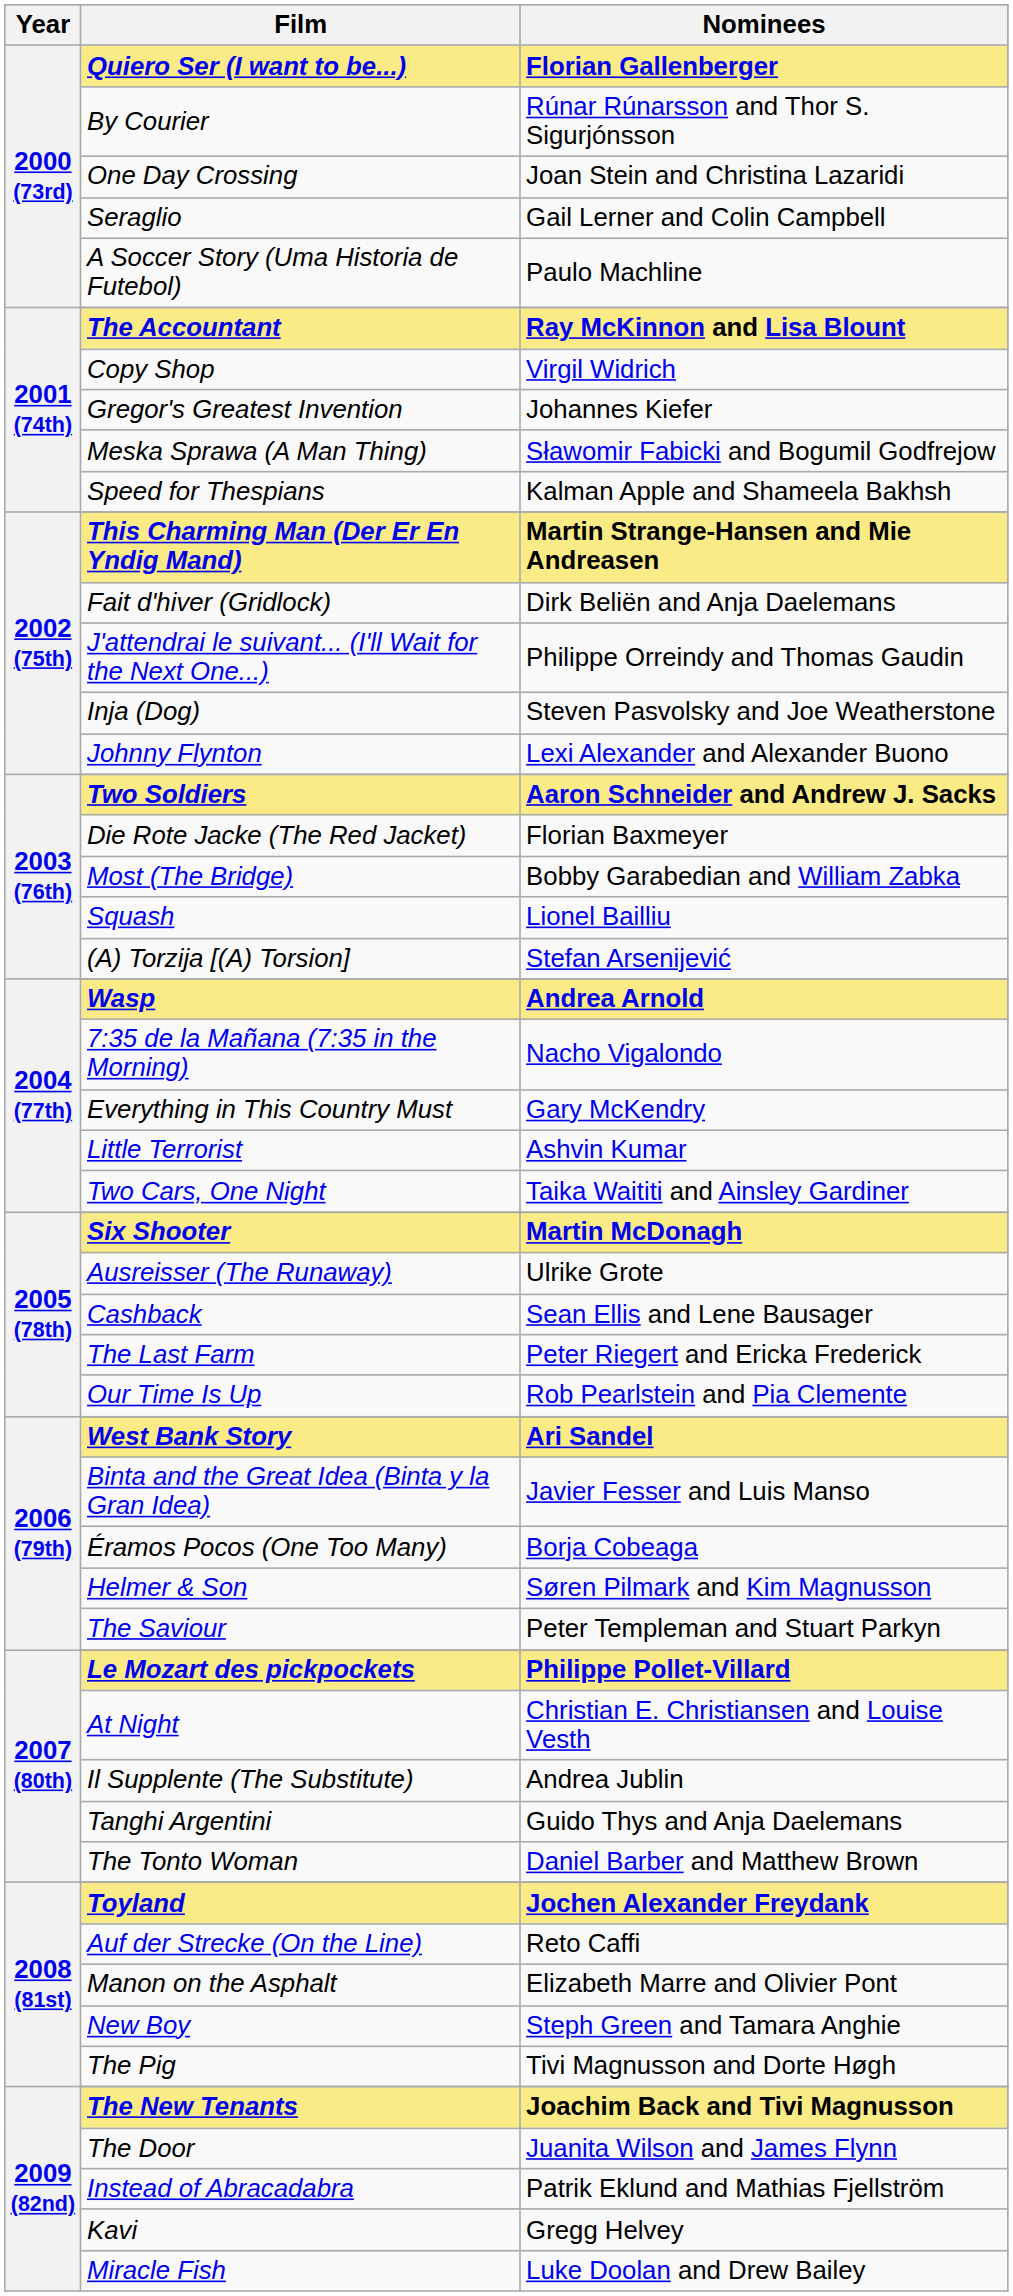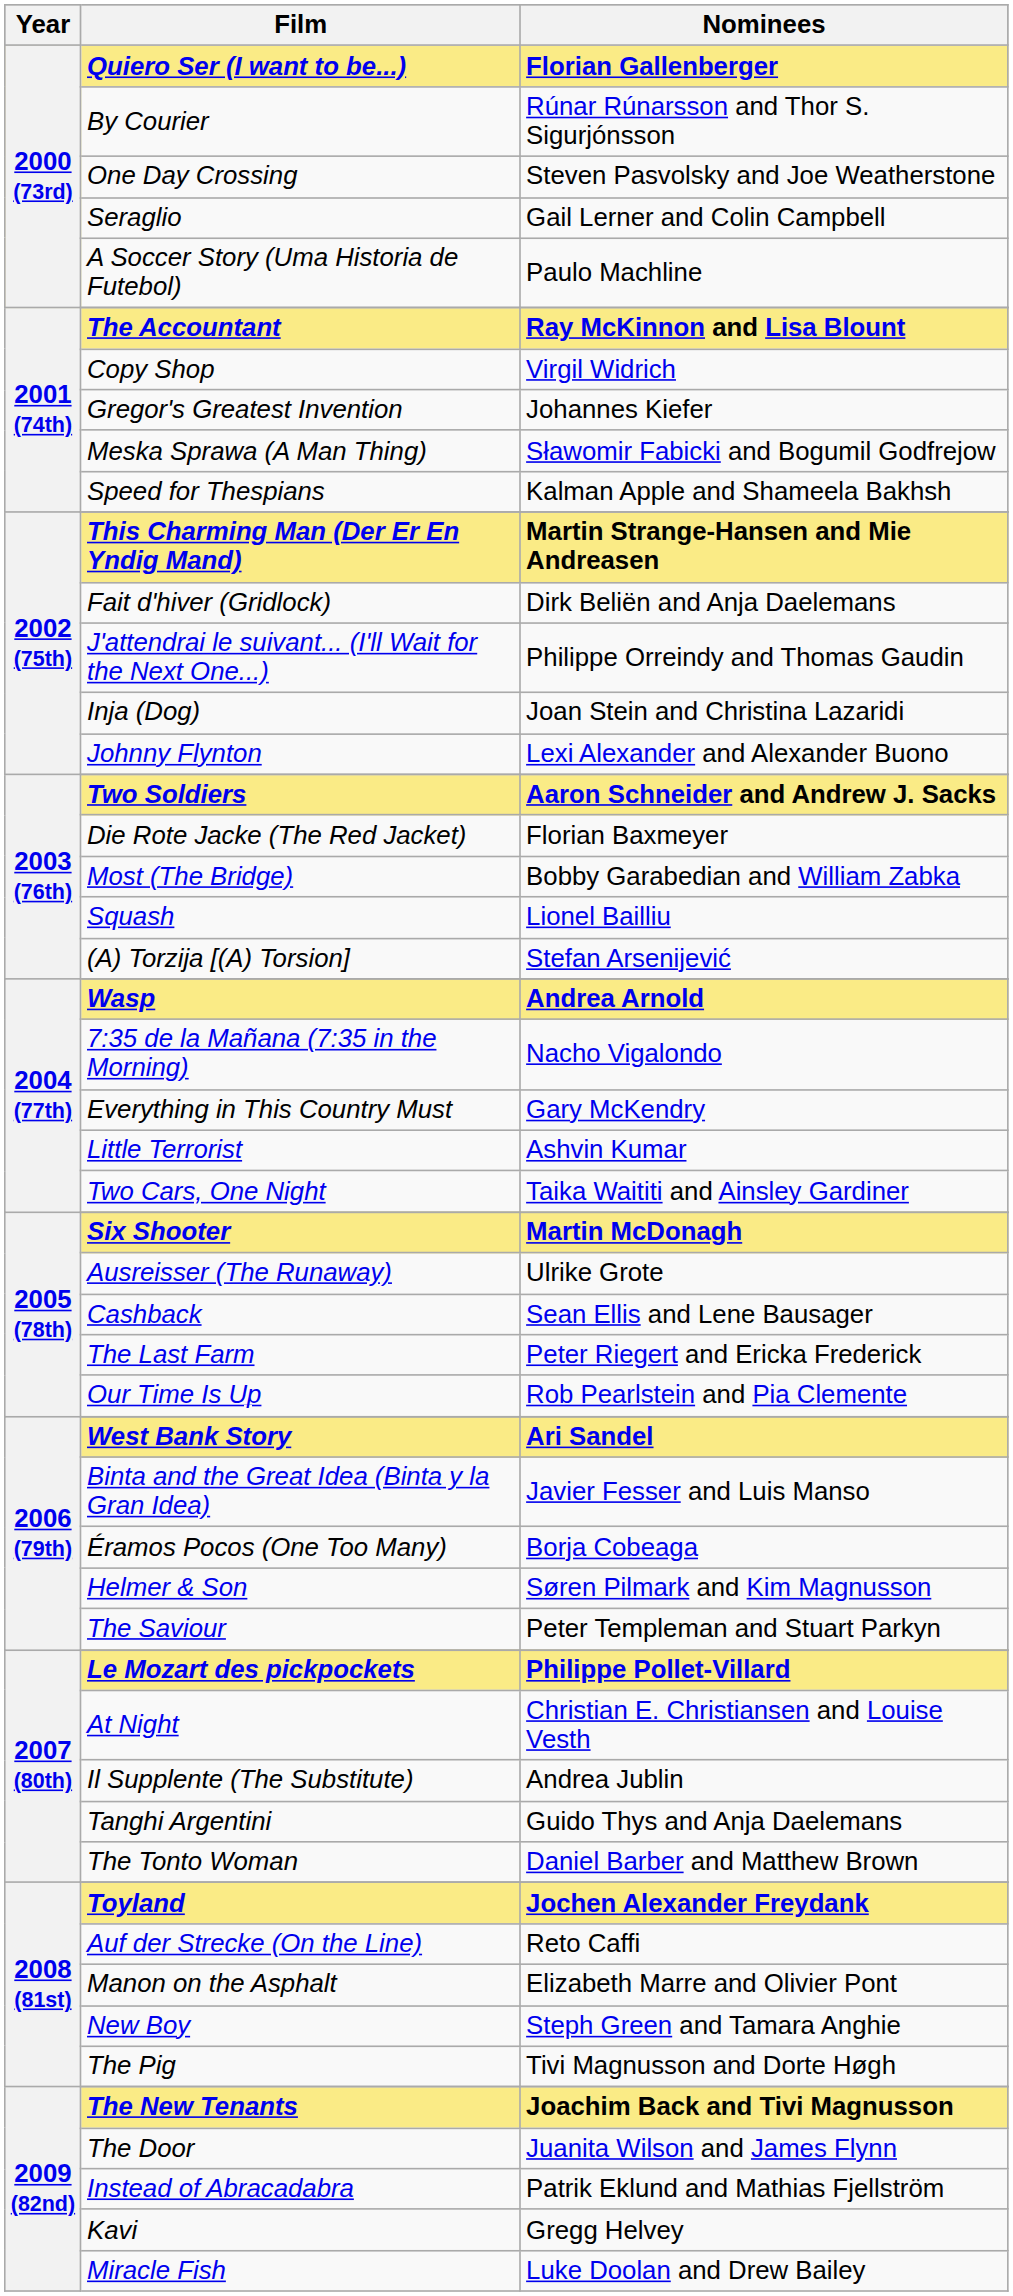 <table class="wikitable" style="width:100%">
 <tr bgcolor="#bebebe">
 <th width="5%">Year</th>
 <th width="45%">Film</th>
 <th width="50%">Nominees</th>
 </tr>
 <tr style="background:#FAEB86">
 <th rowspan="5"><a href='#'>2000</a><br><small><a href='#'>(73rd)</a></small></th>
 <td><strong><em><a href='#'>Quiero Ser (I want to be...)</a></em></strong></td>
 <td><strong><a href='#'>Florian Gallenberger</a></strong></td>
 </tr>
 <tr>
 <td><em>By Courier</em></td>
 <td><a href='#'>Rúnar Rúnarsson</a> and Thor S. Sigurjónsson</td>
 </tr>
 <tr>
 <td><em>One Day Crossing</em></td>
-<td>Joan Stein and Christina Lazaridi</td>
+<td>Steven Pasvolsky and Joe Weatherstone</td>
 </tr>
 <tr>
 <td><em>Seraglio</em></td>
 <td>Gail Lerner and Colin Campbell</td>
 </tr>
 <tr>
 <td><em>A Soccer Story (Uma Historia de Futebol)</em></td>
 <td>Paulo Machline</td>
 </tr>
 <tr>
 <th rowspan="6" style="text-align:center"><a href='#'>2001</a><br><small><a href='#'>(74th)</a></small></th>
 </tr>
 <tr style="background:#FAEB86">
 <td><strong><em><a href='#'>The Accountant</a></em></strong></td>
 <td><strong><a href='#'>Ray McKinnon</a> and <a href='#'>Lisa Blount</a></strong></td>
 </tr>
 <tr>
 <td><em>Copy Shop</em></td>
 <td><a href='#'>Virgil Widrich</a></td>
 </tr>
 <tr>
 <td><em>Gregor's Greatest Invention</em></td>
 <td>Johannes Kiefer</td>
 </tr>
 <tr>
 <td><em>Meska Sprawa (A Man Thing)</em></td>
 <td><a href='#'>Sławomir Fabicki</a> and Bogumil Godfrejow</td>
 </tr>
 <tr>
 <td><em>Speed for Thespians</em></td>
 <td>Kalman Apple and Shameela Bakhsh</td>
 </tr>
 <tr>
 <th rowspan="6" style="text-align:center"><a href='#'>2002</a><br><small><a href='#'>(75th)</a></small></th>
 </tr>
 <tr style="background:#FAEB86">
 <td><strong><em><a href='#'>This Charming Man (Der Er En Yndig Mand)</a></em></strong></td>
 <td><strong>Martin Strange-Hansen and Mie Andreasen</strong></td>
 </tr>
 <tr>
 <td><em>Fait d'hiver (Gridlock)</em></td>
 <td>Dirk Beliën and Anja Daelemans</td>
 </tr>
 <tr>
 <td><em><a href='#'>J'attendrai le suivant... (I'll Wait for the Next One...)</a></em></td>
 <td>Philippe Orreindy and Thomas Gaudin</td>
 </tr>
 <tr>
 <td><em>Inja (Dog)</em></td>
-<td>Steven Pasvolsky and Joe Weatherstone</td>
+<td>Joan Stein and Christina Lazaridi</td>
 </tr>
 <tr>
 <td><em><a href='#'>Johnny Flynton</a></em></td>
 <td><a href='#'>Lexi Alexander</a> and Alexander Buono</td>
 </tr>
 <tr>
 <th rowspan="6" style="text-align:center"><a href='#'>2003</a><br><small><a href='#'>(76th)</a></small></th>
 </tr>
 <tr style="background:#FAEB86">
 <td><strong><em><a href='#'>Two Soldiers</a></em></strong></td>
 <td><strong><a href='#'>Aaron Schneider</a> and Andrew J. Sacks</strong></td>
 </tr>
 <tr>
 <td><em>Die Rote Jacke (The Red Jacket)</em></td>
 <td>Florian Baxmeyer</td>
 </tr>
 <tr>
 <td><em><a href='#'>Most (The Bridge)</a></em></td>
 <td>Bobby Garabedian and <a href='#'>William Zabka</a></td>
 </tr>
 <tr>
 <td><em><a href='#'>Squash</a></em></td>
 <td><a href='#'>Lionel Bailliu</a></td>
 </tr>
 <tr>
 <td><em>(A) Torzija [(A) Torsion]</em></td>
 <td><a href='#'>Stefan Arsenijević</a></td>
 </tr>
 <tr>
 <th rowspan="6" style="text-align:center"><a href='#'>2004</a><br><small><a href='#'>(77th)</a></small></th>
 </tr>
 <tr style="background:#FAEB86">
 <td><strong><em><a href='#'>Wasp</a></em></strong></td>
 <td><strong><a href='#'>Andrea Arnold</a></strong></td>
 </tr>
 <tr>
 <td><em><a href='#'>7:35 de la Mañana (7:35 in the Morning)</a></em></td>
 <td><a href='#'>Nacho Vigalondo</a></td>
 </tr>
 <tr>
 <td><em>Everything in This Country Must</em></td>
 <td><a href='#'>Gary McKendry</a></td>
 </tr>
 <tr>
 <td><em><a href='#'>Little Terrorist</a></em></td>
 <td><a href='#'>Ashvin Kumar</a></td>
 </tr>
 <tr>
 <td><em><a href='#'>Two Cars, One Night</a></em></td>
 <td><a href='#'>Taika Waititi</a> and <a href='#'>Ainsley Gardiner</a></td>
 </tr>
 <tr>
 <th rowspan="6" style="text-align:center"><a href='#'>2005</a><br><small><a href='#'>(78th)</a></small></th>
 </tr>
 <tr style="background:#FAEB86">
 <td><strong><em><a href='#'>Six Shooter</a></em></strong></td>
 <td><strong><a href='#'>Martin McDonagh</a></strong></td>
 </tr>
 <tr>
 <td><em><a href='#'>Ausreisser (The Runaway)</a></em></td>
 <td>Ulrike Grote</td>
 </tr>
 <tr>
 <td><em><a href='#'>Cashback</a></em></td>
 <td><a href='#'>Sean Ellis</a> and Lene Bausager</td>
 </tr>
 <tr>
 <td><em><a href='#'>The Last Farm</a></em></td>
 <td><a href='#'>Peter Riegert</a> and Ericka Frederick</td>
 </tr>
 <tr>
 <td><em><a href='#'>Our Time Is Up</a></em></td>
 <td><a href='#'>Rob Pearlstein</a> and <a href='#'>Pia Clemente</a></td>
 </tr>
 <tr>
 <th rowspan="6" style="text-align:center"><a href='#'>2006</a><br><small><a href='#'>(79th)</a></small></th>
 </tr>
 <tr style="background:#FAEB86">
 <td><strong><em><a href='#'>West Bank Story</a></em></strong></td>
 <td><strong><a href='#'>Ari Sandel</a></strong></td>
 </tr>
 <tr>
 <td><em><a href='#'>Binta and the Great Idea (Binta y la Gran Idea)</a></em></td>
 <td><a href='#'>Javier Fesser</a> and Luis Manso</td>
 </tr>
 <tr>
 <td><em>Éramos Pocos (One Too Many)</em></td>
 <td><a href='#'>Borja Cobeaga</a></td>
 </tr>
 <tr>
 <td><em><a href='#'>Helmer & Son</a></em></td>
 <td><a href='#'>Søren Pilmark</a> and <a href='#'>Kim Magnusson</a></td>
 </tr>
 <tr>
 <td><em><a href='#'>The Saviour</a></em></td>
 <td>Peter Templeman and Stuart Parkyn</td>
 </tr>
 <tr>
 <th rowspan="6" style="text-align:center"><a href='#'>2007</a><br><small><a href='#'>(80th)</a></small></th>
 </tr>
 <tr style="background:#FAEB86">
 <td><strong><em><a href='#'>Le Mozart des pickpockets</a></em></strong></td>
 <td><strong><a href='#'>Philippe Pollet-Villard</a></strong></td>
 </tr>
 <tr>
 <td><em><a href='#'>At Night</a></em></td>
 <td><a href='#'>Christian E. Christiansen</a> and <a href='#'>Louise Vesth</a></td>
 </tr>
 <tr>
 <td><em>Il Supplente (The Substitute)</em></td>
 <td>Andrea Jublin</td>
 </tr>
 <tr>
 <td><em>Tanghi Argentini</em></td>
 <td>Guido Thys and Anja Daelemans</td>
 </tr>
 <tr>
 <td><em>The Tonto Woman</em></td>
 <td><a href='#'>Daniel Barber</a> and Matthew Brown</td>
 </tr>
 <tr>
 <th rowspan="6" style="text-align:center"><a href='#'>2008</a><br><small><a href='#'>(81st)</a></small></th>
 </tr>
 <tr style="background:#FAEB86">
 <td><strong><em><a href='#'>Toyland</a></em></strong></td>
 <td><strong><a href='#'>Jochen Alexander Freydank</a></strong></td>
 </tr>
 <tr>
 <td><em><a href='#'>Auf der Strecke (On the Line)</a></em></td>
 <td>Reto Caffi</td>
 </tr>
 <tr>
 <td><em>Manon on the Asphalt</em></td>
 <td>Elizabeth Marre and Olivier Pont</td>
 </tr>
 <tr>
 <td><em><a href='#'>New Boy</a></em></td>
 <td><a href='#'>Steph Green</a> and Tamara Anghie</td>
 </tr>
 <tr>
 <td><em>The Pig</em></td>
 <td>Tivi Magnusson and Dorte Høgh</td>
 </tr>
 <tr>
 <th rowspan="6" style="text-align:center"><a href='#'>2009</a> <small><a href='#'>(82nd)</a></small></th>
 </tr>
 <tr style="background:#FAEB86">
 <td><strong><em><a href='#'>The New Tenants</a></em></strong></td>
 <td><strong>Joachim Back and Tivi Magnusson</strong></td>
 </tr>
 <tr>
 <td><em>The Door</em></td>
 <td><a href='#'>Juanita Wilson</a> and <a href='#'>James Flynn</a></td>
 </tr>
 <tr>
 <td><em><a href='#'>Instead of Abracadabra</a></em></td>
 <td>Patrik Eklund and Mathias Fjellström</td>
 </tr>
 <tr>
 <td><em>Kavi</em></td>
 <td>Gregg Helvey</td>
 </tr>
 <tr>
 <td><em><a href='#'>Miracle Fish</a></em></td>
 <td><a href='#'>Luke Doolan</a> and Drew Bailey</td>
 </tr>
 </table>
